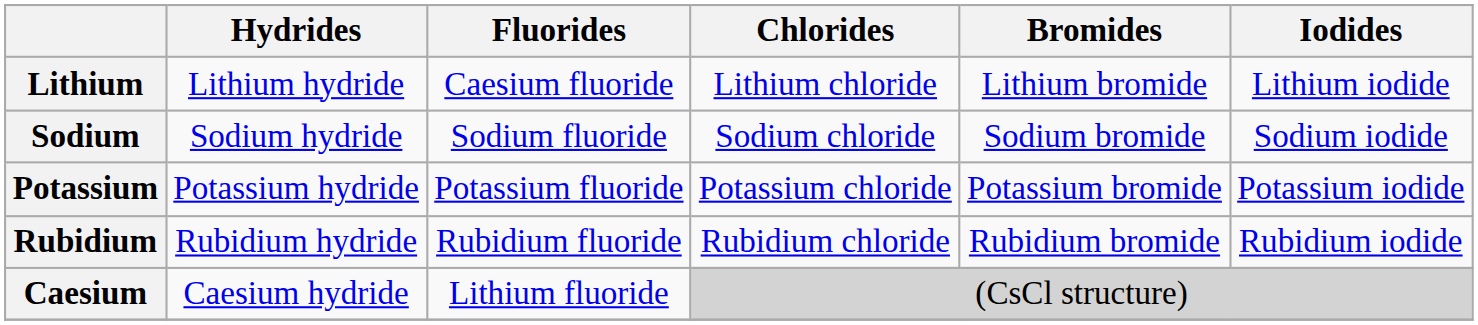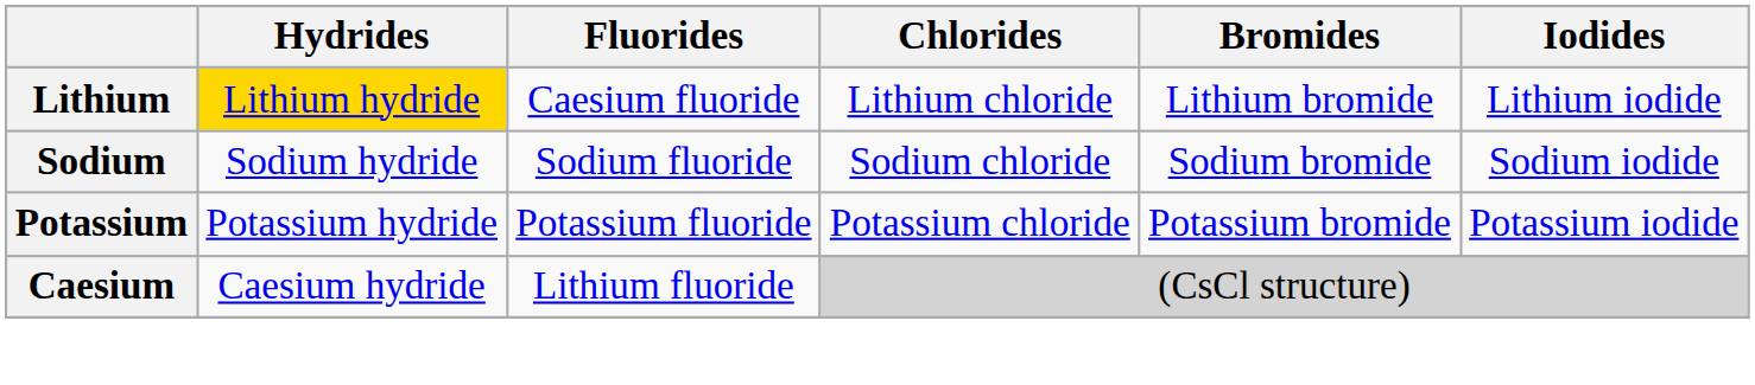 <table class="wikitable mw-collapsible mw-collapsed" style="text-align: center">
 <tr>
 <th scope="col"></th>
 <th scope="col">Hydrides</th>
 <th scope="col">Fluorides</th>
 <th scope="col">Chlorides</th>
 <th scope="col">Bromides</th>
 <th scope="col">Iodides</th>
 </tr>
 <tr>
 <th scope="row">Lithium</th>
-<td><a href='#'>Lithium hydride</a></td>
+<td style="background: gold;"><a href='#'>Lithium hydride</a></td>
 <td><a href='#'>Caesium fluoride</a></td>
 <td><a href='#'>Lithium chloride</a></td>
 <td><a href='#'>Lithium bromide</a></td>
 <td><a href='#'>Lithium iodide</a></td>
 </tr>
 <tr>
 <th scope="row">Sodium</th>
 <td><a href='#'>Sodium hydride</a></td>
 <td><a href='#'>Sodium fluoride</a></td>
 <td><a href='#'>Sodium chloride</a></td>
 <td><a href='#'>Sodium bromide</a></td>
 <td><a href='#'>Sodium iodide</a></td>
 </tr>
 <tr>
 <th scope="row">Potassium</th>
 <td><a href='#'>Potassium hydride</a></td>
 <td><a href='#'>Potassium fluoride</a></td>
 <td><a href='#'>Potassium chloride</a></td>
 <td><a href='#'>Potassium bromide</a></td>
 <td><a href='#'>Potassium iodide</a></td>
 </tr>
 <tr>
-<th scope="row">Rubidium</th>
-<td><a href='#'>Rubidium hydride</a></td>
-<td><a href='#'>Rubidium fluoride</a></td>
-<td><a href='#'>Rubidium chloride</a></td>
-<td><a href='#'>Rubidium bromide</a></td>
-<td><a href='#'>Rubidium iodide</a></td>
-</tr>
-<tr>
 <th scope="row">Caesium</th>
 <td><a href='#'>Caesium hydride</a></td>
 <td><a href='#'>Lithium fluoride</a></td>
 <td colspan="3" style="background:lightgrey">(CsCl structure)</td>
 </tr>
 <tr>
 </tr>
 </table>
